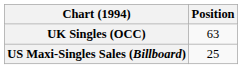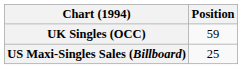 <table class="wikitable plainrowheaders" style="text-align:center">
 <tr>
 <th>Chart (1994)</th>
 <th>Position</th>
 </tr>
 <tr>
 <th scope="row">UK Singles (OCC)</th>
-<td>63</td>
+<td>59</td>
 </tr>
 <tr>
 <th scope="row">US Maxi-Singles Sales (<em>Billboard</em>)</th>
 <td>25</td>
 </tr>
 </table>
